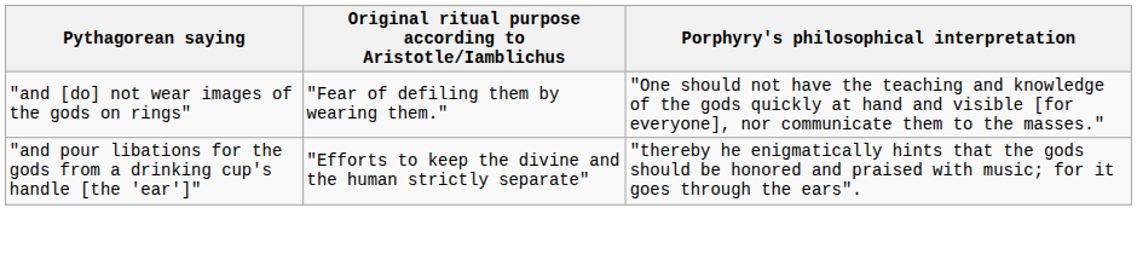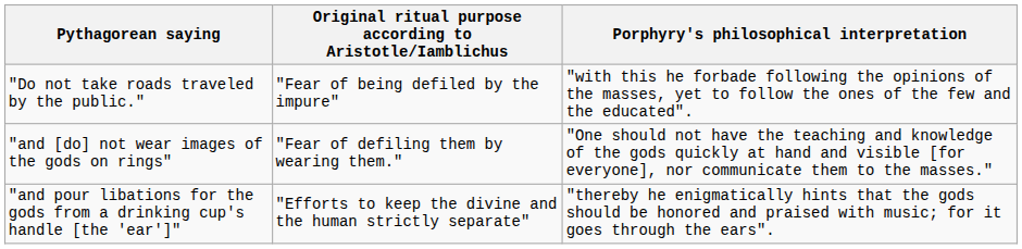 <table class="wikitable">
 <tr>
 <th>Pythagorean saying</th>
 <th>Original ritual purpose according to Aristotle/Iamblichus</th>
 <th>Porphyry's philosophical interpretation</th>
+</tr>
+<tr>
+<td>"Do not take roads traveled by the public."</td>
+<td>"Fear of being defiled by the impure"</td>
+<td>"with this he forbade following the opinions of the masses, yet to follow the ones of the few and the educated".</td>
 </tr>
 <tr>
 <td>"and [do] not wear images of the gods on rings"</td>
 <td>"Fear of defiling them by wearing them."</td>
 <td>"One should not have the teaching and knowledge of the gods quickly at hand and visible [for everyone], nor communicate them to the masses."</td>
 </tr>
 <tr>
 <td>"and pour libations for the gods from a drinking cup's handle [the 'ear']"</td>
 <td>"Efforts to keep the divine and the human strictly separate"</td>
 <td>"thereby he enigmatically hints that the gods should be honored and praised with music; for it goes through the ears".</td>
 </tr>
 </table>
